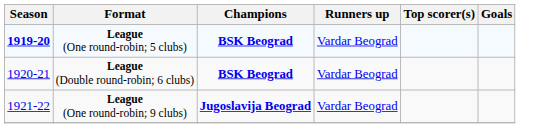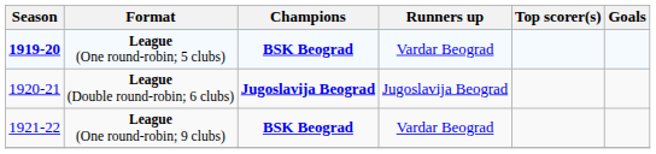 <table class="wikitable sortable" style="text-align: center;">
 <tr>
 <th>Season</th>
 <th>Format</th>
 <th>Champions</th>
 <th>Runners up</th>
 <th>Top scorer(s)</th>
 <th>Goals</th>
 </tr>
 <tr bgcolor=#F5FAFF>
 <td><strong><a href='#'>1919-20</a></strong></td>
 <td style="font-size: 90%;"><strong>League</strong><br>(One round-robin; 5 clubs)</td>
 <td><strong><a href='#'>BSK Beograd</a></strong></td>
 <td><a href='#'>Vardar Beograd</a></td>
 <td style="font-size: 90%;"><br></td>
 <td></td>
 </tr>
 <tr>
 <td><a href='#'>1920-21</a></td>
 <td style="font-size: 90%;"><strong>League</strong><br>(Double round-robin; 6 clubs)</td>
-<td><strong><a href='#'>BSK Beograd</a></strong></td>
-<td><a href='#'>Vardar Beograd</a></td>
+<td><strong><a href='#'>Jugoslavija Beograd</a></strong></td>
+<td><a href='#'>Jugoslavija Beograd</a></td>
 <td style="font-size: 90%;"><br></td>
 <td></td>
 </tr>
 <tr>
 <td><a href='#'>1921-22</a></td>
 <td style="font-size: 90%;"><strong>League</strong><br>(One round-robin; 9 clubs)</td>
-<td><strong><a href='#'>Jugoslavija Beograd</a></strong></td>
+<td><strong><a href='#'>BSK Beograd</a></strong></td>
 <td><a href='#'>Vardar Beograd</a></td>
 <td style="font-size: 90%;"><br></td>
 <td></td>
 </tr>
 <tr bgcolor=#F5FAFF>
 </tr>
 </table>
